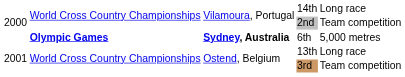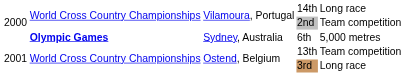 <table>
 <tr>
 <td rowspan=3>2000</td>
 <td rowspan=2><a href='#'>World Cross Country Championships</a></td>
 <td rowspan=2><a href='#'>Vilamoura</a>, Portugal</td>
 <td>14th</td>
 <td>Long race</td>
 </tr>
 <tr>
 <td bgcolor="silver">2nd</td>
 <td>Team competition</td>
 </tr>
 <tr>
 <td><strong><a href='#'>Olympic Games</a></strong></td>
-<td><strong><a href='#'>Sydney</a>, Australia</strong></td>
+<td><a href='#'>Sydney</a>, Australia</td>
 <td>6th</td>
 <td>5,000 metres</td>
 </tr>
 <tr>
 <td rowspan=2>2001</td>
 <td rowspan=2><a href='#'>World Cross Country Championships</a></td>
 <td rowspan=2><a href='#'>Ostend</a>, Belgium</td>
 <td>13th</td>
-<td>Long race</td>
+<td>Team competition</td>
 </tr>
 <tr>
 <td bgcolor="cc9966">3rd</td>
-<td>Team competition</td>
+<td>Long race</td>
 </tr>
 </table>
